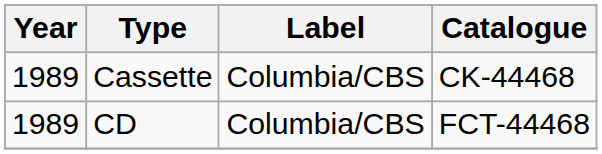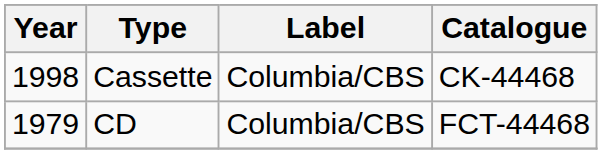 <table class="wikitable">
 <tr>
 <th>Year</th>
 <th>Type</th>
 <th>Label</th>
 <th>Catalogue</th>
 </tr>
 <tr>
-<td>1989</td>
+<td>1998</td>
 <td>Cassette</td>
 <td>Columbia/CBS</td>
 <td>CK-44468</td>
 </tr>
 <tr>
-<td>1989</td>
+<td>1979</td>
 <td>CD</td>
 <td>Columbia/CBS</td>
 <td>FCT-44468</td>
 </tr>
 <tr>
 </tr>
 </table>
